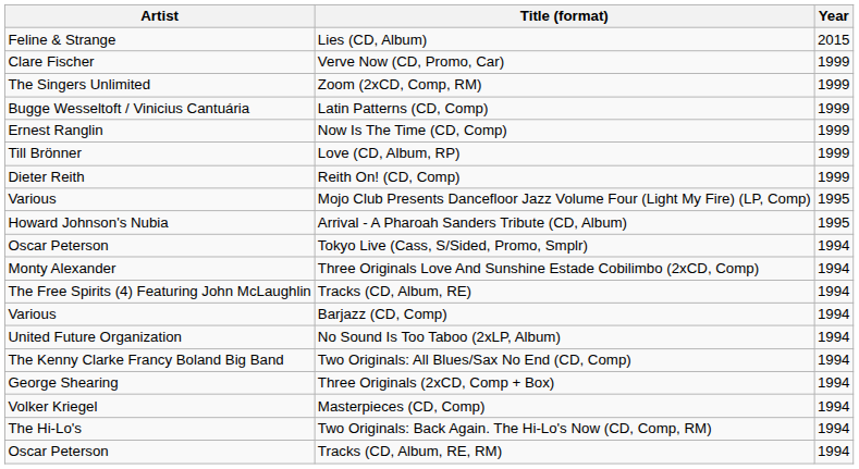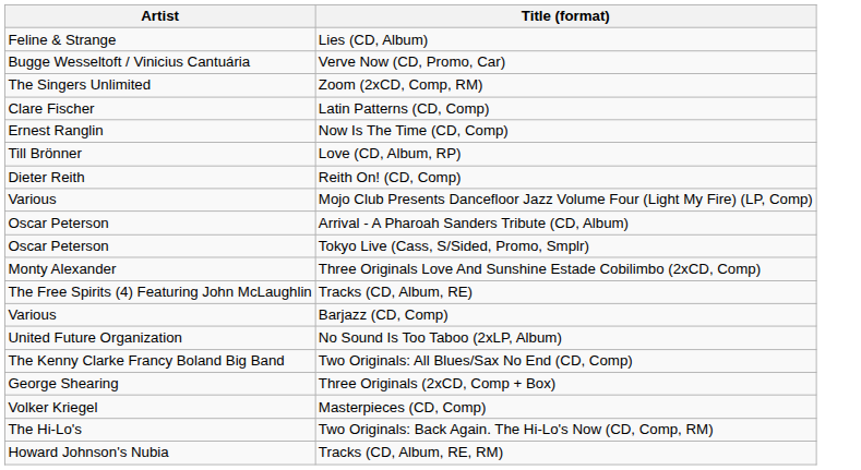 <table class="wikitable">
 <tr>
 <th>Artist</th>
 <th>Title (format)</th>
-<th>Year</th>
 </tr>
 <tr>
 <td>Feline & Strange</td>
 <td>Lies (CD, Album)</td>
-<td>2015</td>
 </tr>
 <tr>
-<td>Clare Fischer</td>
+<td>Bugge Wesseltoft / Vinicius Cantuária</td>
 <td>Verve Now (CD, Promo, Car)</td>
-<td>1999</td>
 </tr>
 <tr>
 <td>The Singers Unlimited</td>
 <td>Zoom (2xCD, Comp, RM)</td>
-<td>1999</td>
 </tr>
 <tr>
-<td>Bugge Wesseltoft / Vinicius Cantuária</td>
+<td>Clare Fischer</td>
 <td>Latin Patterns (CD, Comp)</td>
-<td>1999</td>
 </tr>
 <tr>
 <td>Ernest Ranglin</td>
 <td>Now Is The Time (CD, Comp)</td>
-<td>1999</td>
 </tr>
 <tr>
 <td>Till Brönner</td>
 <td>Love (CD, Album, RP)</td>
-<td>1999</td>
 </tr>
 <tr>
 <td>Dieter Reith</td>
 <td>Reith On! (CD, Comp)</td>
-<td>1999</td>
 </tr>
 <tr>
 <td>Various</td>
 <td>Mojo Club Presents Dancefloor Jazz Volume Four (Light My Fire) (LP, Comp)</td>
-<td>1995</td>
 </tr>
 <tr>
-<td>Howard Johnson's Nubia</td>
+<td>Oscar Peterson</td>
 <td>Arrival - A Pharoah Sanders Tribute (CD, Album)</td>
-<td>1995</td>
 </tr>
 <tr>
 <td>Oscar Peterson</td>
 <td>Tokyo Live (Cass, S/Sided, Promo, Smplr)</td>
-<td>1994</td>
 </tr>
 <tr>
 <td>Monty Alexander</td>
 <td>Three Originals Love And Sunshine Estade Cobilimbo (2xCD, Comp)</td>
-<td>1994</td>
 </tr>
 <tr>
 <td>The Free Spirits (4) Featuring John McLaughlin</td>
 <td>Tracks (CD, Album, RE)</td>
-<td>1994</td>
 </tr>
 <tr>
 <td>Various</td>
 <td>Barjazz (CD, Comp)</td>
-<td>1994</td>
 </tr>
 <tr>
 <td>United Future Organization</td>
 <td>No Sound Is Too Taboo (2xLP, Album)</td>
-<td>1994</td>
 </tr>
 <tr>
 <td>The Kenny Clarke Francy Boland Big Band</td>
 <td>Two Originals: All Blues/Sax No End (CD, Comp)</td>
-<td>1994</td>
 </tr>
 <tr>
 <td>George Shearing</td>
 <td>Three Originals (2xCD, Comp + Box)</td>
-<td>1994</td>
 </tr>
 <tr>
 <td>Volker Kriegel</td>
 <td>Masterpieces (CD, Comp)</td>
-<td>1994</td>
 </tr>
 <tr>
 <td>The Hi-Lo's</td>
 <td>Two Originals: Back Again. The Hi-Lo's Now (CD, Comp, RM)</td>
-<td>1994</td>
 </tr>
 <tr>
-<td>Oscar Peterson</td>
+<td>Howard Johnson's Nubia</td>
 <td>Tracks (CD, Album, RE, RM)</td>
-<td>1994</td>
 </tr>
 </table>
